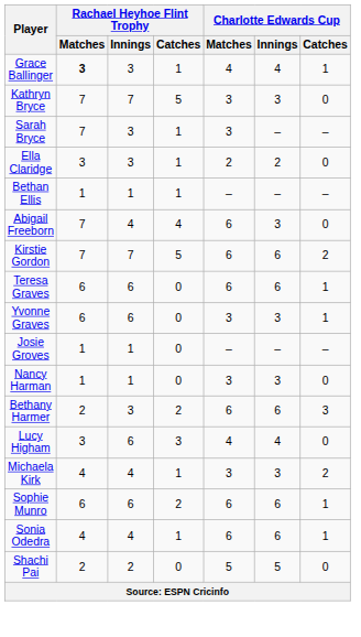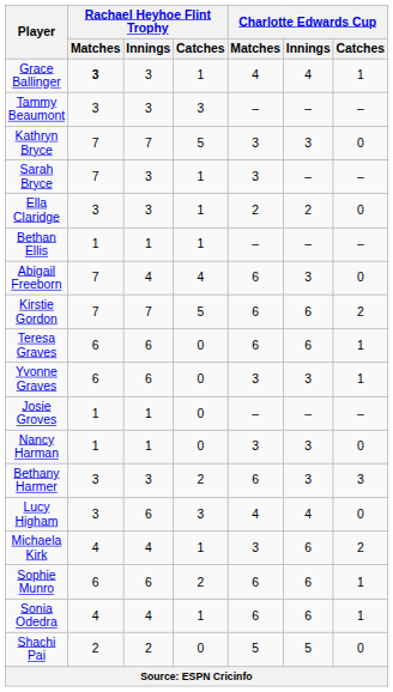 <table class="wikitable" style="text-align:center; width:55%;">
 <tr>
 <th rowspan=2>Player</th>
 <th colspan=3><a href='#'>Rachael Heyhoe Flint Trophy</a></th>
 <th colspan=3><a href='#'>Charlotte Edwards Cup</a></th>
 </tr>
 <tr>
 <th>Matches</th>
 <th>Innings</th>
 <th>Catches</th>
 <th>Matches</th>
 <th>Innings</th>
 <th>Catches</th>
 </tr>
 <tr>
 <td><a href='#'>Grace Ballinger</a></td>
 <td><strong>3</strong></td>
 <td>3</td>
 <td>1</td>
 <td>4</td>
 <td>4</td>
 <td>1</td>
+</tr>
+<tr>
+<td><a href='#'>Tammy Beaumont</a></td>
+<td>3</td>
+<td>3</td>
+<td>3</td>
+<td>–</td>
+<td>–</td>
+<td>–</td>
 </tr>
 <tr>
 <td><a href='#'>Kathryn Bryce</a></td>
 <td>7</td>
 <td>7</td>
 <td>5</td>
 <td>3</td>
 <td>3</td>
 <td>0</td>
 </tr>
 <tr>
 <td><a href='#'>Sarah Bryce</a></td>
 <td>7</td>
 <td>3</td>
 <td>1</td>
 <td>3</td>
 <td>–</td>
 <td>–</td>
 </tr>
 <tr>
 <td><a href='#'>Ella Claridge</a></td>
 <td>3</td>
 <td>3</td>
 <td>1</td>
 <td>2</td>
 <td>2</td>
 <td>0</td>
 </tr>
 <tr>
 <td><a href='#'>Bethan Ellis</a></td>
 <td>1</td>
 <td>1</td>
 <td>1</td>
 <td>–</td>
 <td>–</td>
 <td>–</td>
 </tr>
 <tr>
 <td><a href='#'>Abigail Freeborn</a></td>
 <td>7</td>
 <td>4</td>
 <td>4</td>
 <td>6</td>
 <td>3</td>
 <td>0</td>
 </tr>
 <tr>
 <td><a href='#'>Kirstie Gordon</a></td>
 <td>7</td>
 <td>7</td>
 <td>5</td>
 <td>6</td>
 <td>6</td>
 <td>2</td>
 </tr>
 <tr>
 <td><a href='#'>Teresa Graves</a></td>
 <td>6</td>
 <td>6</td>
 <td>0</td>
 <td>6</td>
 <td>6</td>
 <td>1</td>
 </tr>
 <tr>
 <td><a href='#'>Yvonne Graves</a></td>
 <td>6</td>
 <td>6</td>
 <td>0</td>
 <td>3</td>
 <td>3</td>
 <td>1</td>
 </tr>
 <tr>
 <td><a href='#'>Josie Groves</a></td>
 <td>1</td>
 <td>1</td>
 <td>0</td>
 <td>–</td>
 <td>–</td>
 <td>–</td>
 </tr>
 <tr>
 <td><a href='#'>Nancy Harman</a></td>
 <td>1</td>
 <td>1</td>
 <td>0</td>
 <td>3</td>
 <td>3</td>
 <td>0</td>
 </tr>
 <tr>
 <td><a href='#'>Bethany Harmer</a></td>
-<td>2</td>
+<td>3</td>
 <td>3</td>
 <td>2</td>
 <td>6</td>
-<td>6</td>
+<td>3</td>
 <td>3</td>
 </tr>
 <tr>
 <td><a href='#'>Lucy Higham</a></td>
 <td>3</td>
 <td>6</td>
 <td>3</td>
 <td>4</td>
 <td>4</td>
 <td>0</td>
 </tr>
 <tr>
 <td><a href='#'>Michaela Kirk</a></td>
 <td>4</td>
 <td>4</td>
 <td>1</td>
 <td>3</td>
-<td>3</td>
+<td>6</td>
 <td>2</td>
 </tr>
 <tr>
 <td><a href='#'>Sophie Munro</a></td>
 <td>6</td>
 <td>6</td>
 <td>2</td>
 <td>6</td>
 <td>6</td>
 <td>1</td>
 </tr>
 <tr>
 <td><a href='#'>Sonia Odedra</a></td>
 <td>4</td>
 <td>4</td>
 <td>1</td>
 <td>6</td>
 <td>6</td>
 <td>1</td>
 </tr>
 <tr>
 <td><a href='#'>Shachi Pai</a></td>
 <td>2</td>
 <td>2</td>
 <td>0</td>
 <td>5</td>
 <td>5</td>
 <td>0</td>
 </tr>
 <tr>
 <th colspan="7"><small>Source: ESPN Cricinfo</small></th>
 </tr>
 </table>
